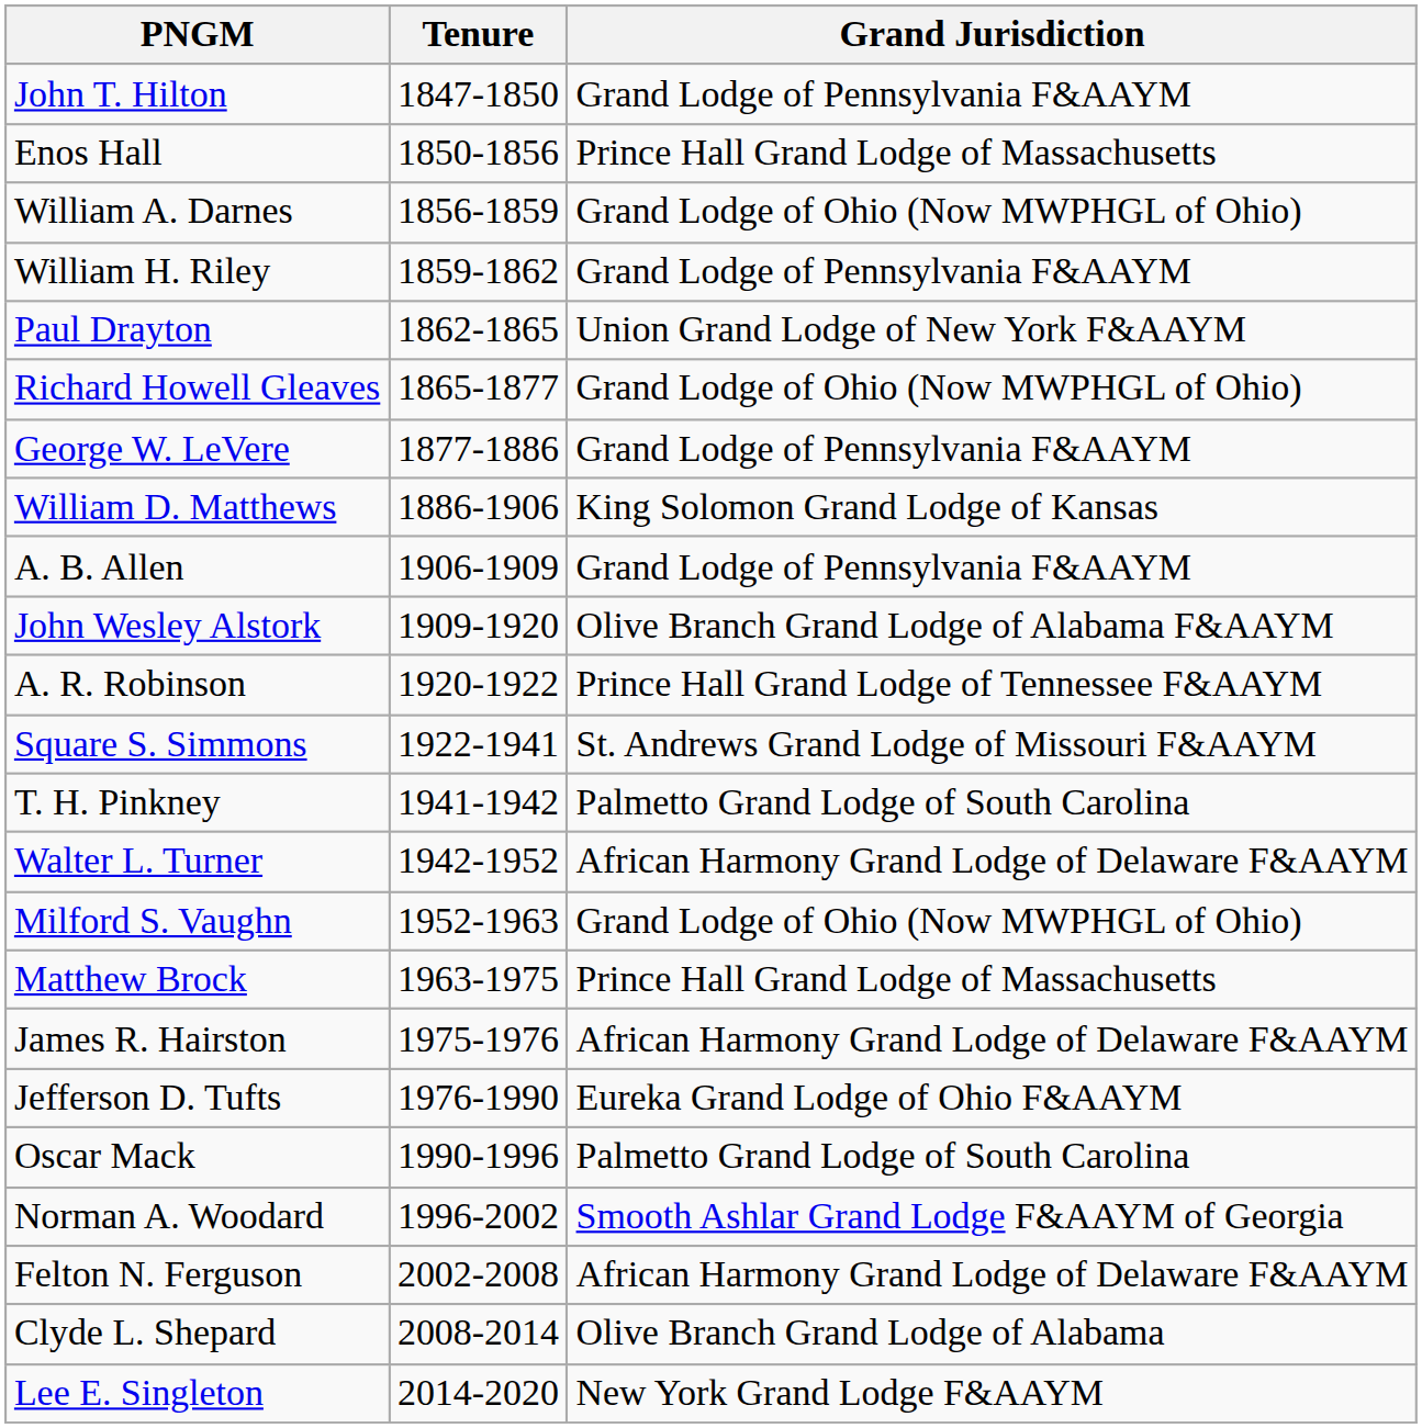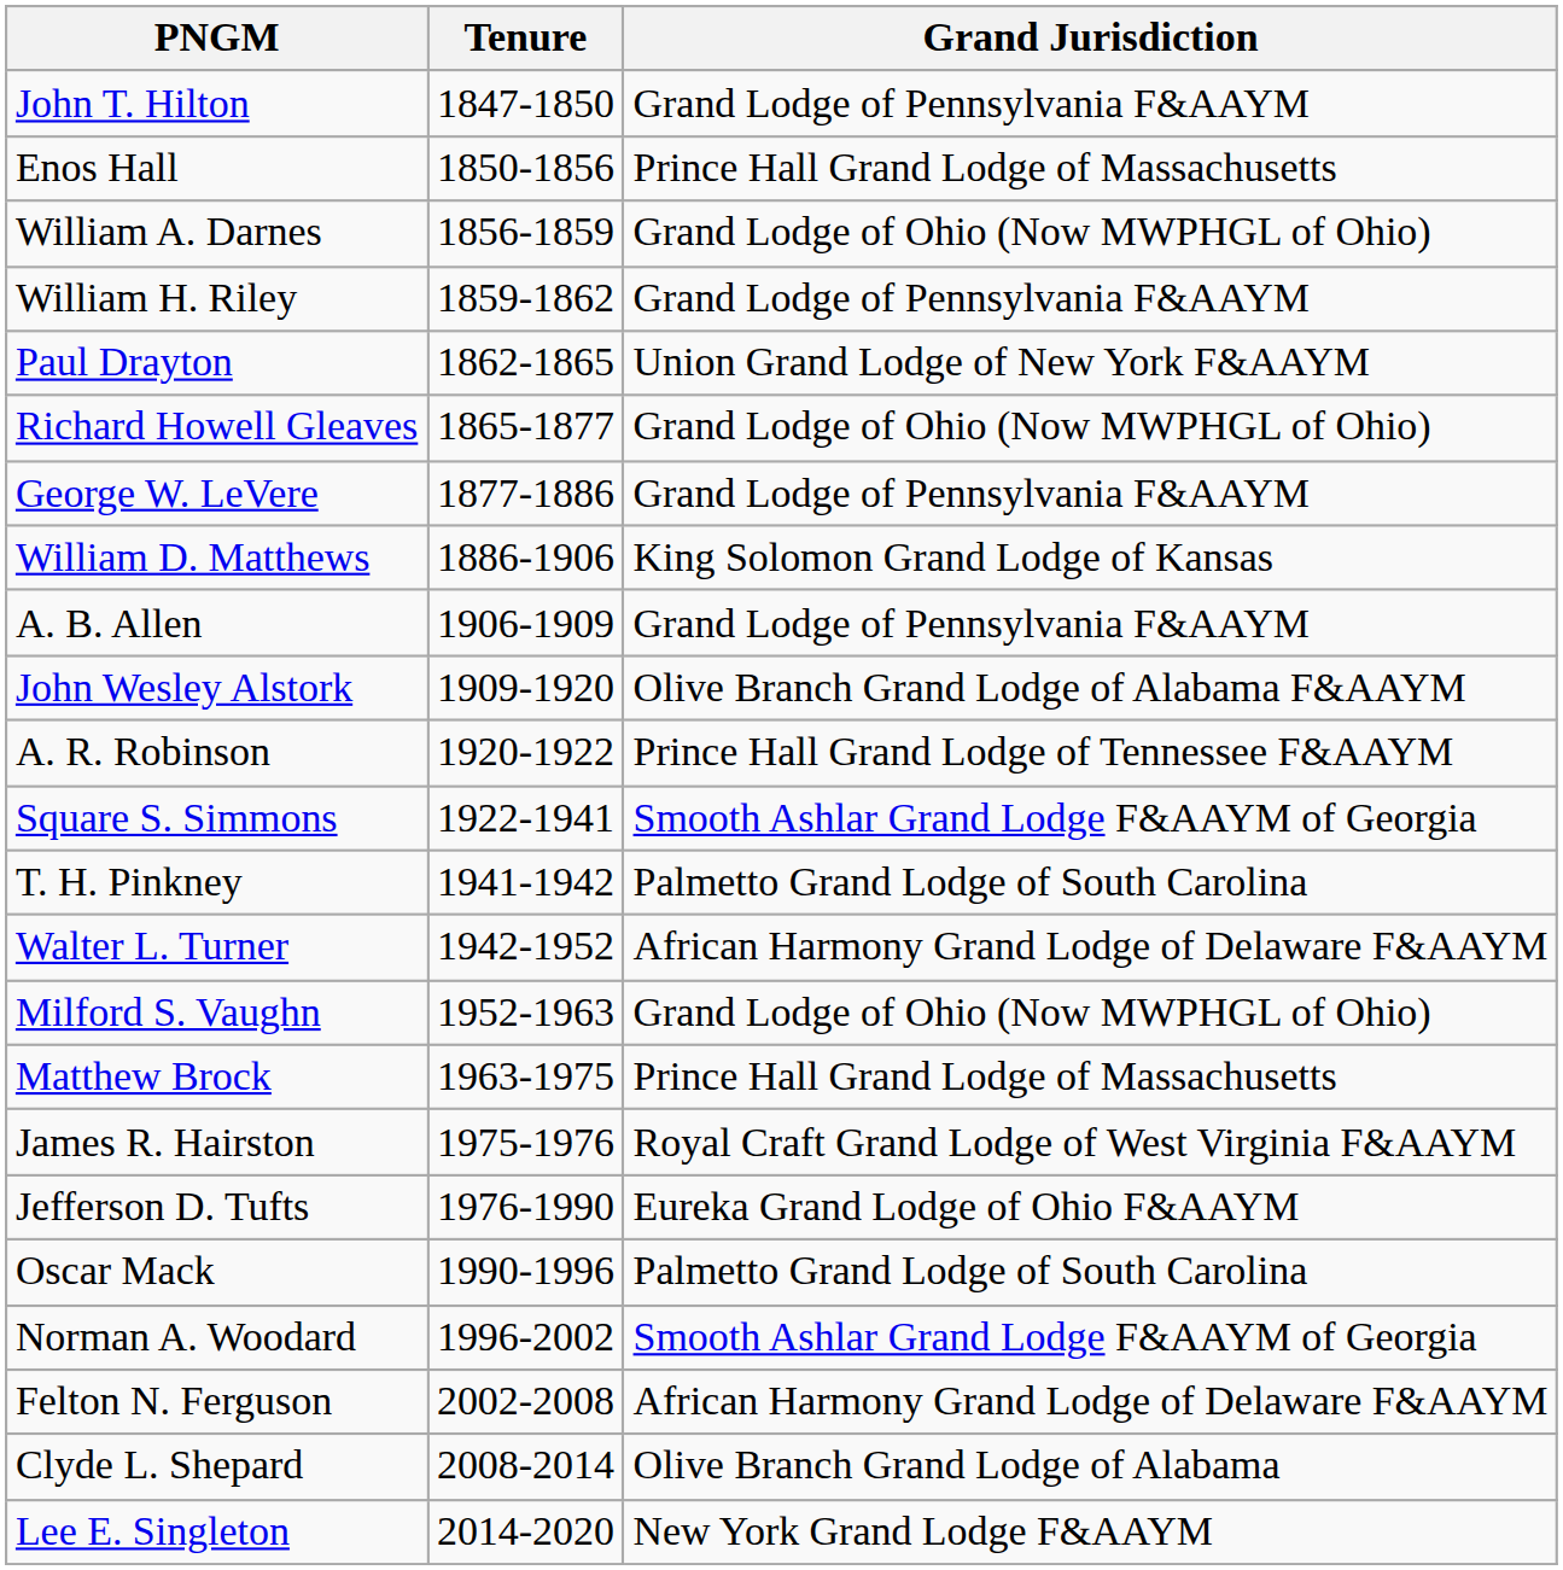 <table class="wikitable">
 <tr>
 <th>PNGM</th>
 <th>Tenure</th>
 <th>Grand Jurisdiction</th>
 </tr>
 <tr>
 <td><a href='#'>John T. Hilton</a></td>
 <td>1847-1850</td>
 <td>Grand Lodge of Pennsylvania F&AAYM</td>
 </tr>
 <tr>
 <td>Enos Hall</td>
 <td>1850-1856</td>
 <td>Prince Hall Grand Lodge of Massachusetts</td>
 </tr>
 <tr>
 <td>William A. Darnes</td>
 <td>1856-1859</td>
 <td>Grand Lodge of Ohio (Now MWPHGL of Ohio)</td>
 </tr>
 <tr>
 <td>William H. Riley</td>
 <td>1859-1862</td>
 <td>Grand Lodge of Pennsylvania F&AAYM</td>
 </tr>
 <tr>
 <td><a href='#'>Paul Drayton</a></td>
 <td>1862-1865</td>
 <td>Union Grand Lodge of New York F&AAYM</td>
 </tr>
 <tr>
 <td><a href='#'>Richard Howell Gleaves</a></td>
 <td>1865-1877</td>
 <td>Grand Lodge of Ohio (Now MWPHGL of Ohio)</td>
 </tr>
 <tr>
 <td><a href='#'>George W. LeVere</a></td>
 <td>1877-1886</td>
 <td>Grand Lodge of Pennsylvania F&AAYM</td>
 </tr>
 <tr>
 <td><a href='#'>William D. Matthews</a></td>
 <td>1886-1906</td>
 <td>King Solomon Grand Lodge of Kansas</td>
 </tr>
 <tr>
 <td>A. B. Allen</td>
 <td>1906-1909</td>
 <td>Grand Lodge of Pennsylvania F&AAYM</td>
 </tr>
 <tr>
 <td><a href='#'>John Wesley Alstork</a></td>
 <td>1909-1920</td>
 <td>Olive Branch Grand Lodge of Alabama F&AAYM</td>
 </tr>
 <tr>
 <td>A. R. Robinson</td>
 <td>1920-1922</td>
 <td>Prince Hall Grand Lodge of Tennessee F&AAYM</td>
 </tr>
 <tr>
 <td><a href='#'>Square S. Simmons</a></td>
 <td>1922-1941</td>
-<td>St. Andrews Grand Lodge of Missouri F&AAYM</td>
+<td><a href='#'>Smooth Ashlar Grand Lodge</a> F&AAYM of Georgia</td>
 </tr>
 <tr>
 <td>T. H. Pinkney</td>
 <td>1941-1942</td>
 <td>Palmetto Grand Lodge of South Carolina</td>
 </tr>
 <tr>
 <td><a href='#'>Walter L. Turner</a></td>
 <td>1942-1952</td>
 <td>African Harmony Grand Lodge of Delaware F&AAYM</td>
 </tr>
 <tr>
 <td><a href='#'>Milford S. Vaughn</a></td>
 <td>1952-1963</td>
 <td>Grand Lodge of Ohio (Now MWPHGL of Ohio)</td>
 </tr>
 <tr>
 <td><a href='#'>Matthew Brock</a></td>
 <td>1963-1975</td>
 <td>Prince Hall Grand Lodge of Massachusetts</td>
 </tr>
 <tr>
 <td>James R. Hairston</td>
 <td>1975-1976</td>
-<td>African Harmony Grand Lodge of Delaware F&AAYM</td>
+<td>Royal Craft Grand Lodge of West Virginia F&AAYM</td>
 </tr>
 <tr>
 <td>Jefferson D. Tufts</td>
 <td>1976-1990</td>
 <td>Eureka Grand Lodge of Ohio F&AAYM</td>
 </tr>
 <tr>
 <td>Oscar Mack</td>
 <td>1990-1996</td>
 <td>Palmetto Grand Lodge of South Carolina</td>
 </tr>
 <tr>
 <td>Norman A. Woodard</td>
 <td>1996-2002</td>
 <td><a href='#'>Smooth Ashlar Grand Lodge</a> F&AAYM of Georgia</td>
 </tr>
 <tr>
 <td>Felton N. Ferguson</td>
 <td>2002-2008</td>
 <td>African Harmony Grand Lodge of Delaware F&AAYM</td>
 </tr>
 <tr>
 <td>Clyde L. Shepard</td>
 <td>2008-2014</td>
 <td>Olive Branch Grand Lodge of Alabama</td>
 </tr>
 <tr>
 <td><a href='#'>Lee E. Singleton</a></td>
 <td>2014-2020</td>
 <td>New York Grand Lodge F&AAYM</td>
 </tr>
 </table>
